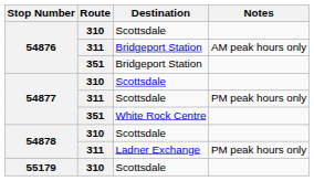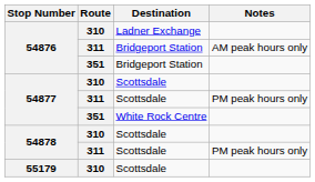 <table class="wikitable">
 <tr>
 <th>Stop Number</th>
 <th>Route</th>
 <th>Destination</th>
 <th>Notes</th>
 </tr>
 <tr>
 <th rowspan=3>54876</th>
 <th>310</th>
-<td>Scottsdale</td>
+<td><a href='#'>Ladner Exchange</a></td>
 <td></td>
 </tr>
 <tr>
 <th>311</th>
 <td><a href='#'>Bridgeport Station</a></td>
 <td>AM peak hours only</td>
 </tr>
 <tr>
 <th>351</th>
 <td>Bridgeport Station</td>
 <td></td>
 </tr>
 <tr>
 <th rowspan=3>54877</th>
 <th>310</th>
 <td><a href='#'>Scottsdale</a></td>
 <td></td>
 </tr>
 <tr>
 <th>311</th>
 <td>Scottsdale</td>
 <td>PM peak hours only</td>
 </tr>
 <tr>
 <th>351</th>
 <td><a href='#'>White Rock Centre</a></td>
 <td></td>
 </tr>
 <tr>
 <th rowspan=2>54878</th>
 <th>310</th>
 <td>Scottsdale</td>
 <td></td>
 </tr>
 <tr>
 <th>311</th>
-<td><a href='#'>Ladner Exchange</a></td>
+<td>Scottsdale</td>
 <td>PM peak hours only</td>
 </tr>
 <tr>
 <th>55179</th>
 <th>310</th>
 <td>Scottsdale</td>
 <td></td>
 </tr>
 </table>
